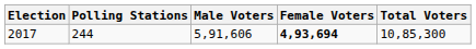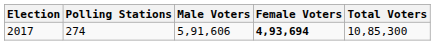 <table class="wikitable">
 <tr>
 <th>Election</th>
 <th>Polling Stations</th>
 <th>Male Voters</th>
 <th>Female Voters</th>
 <th>Total Voters</th>
 </tr>
 <tr>
 <td>2017</td>
-<td>244</td>
+<td>274</td>
 <td>5,91,606</td>
 <td><strong>4,93,694</strong></td>
 <td>10,85,300</td>
 </tr>
 </table>
